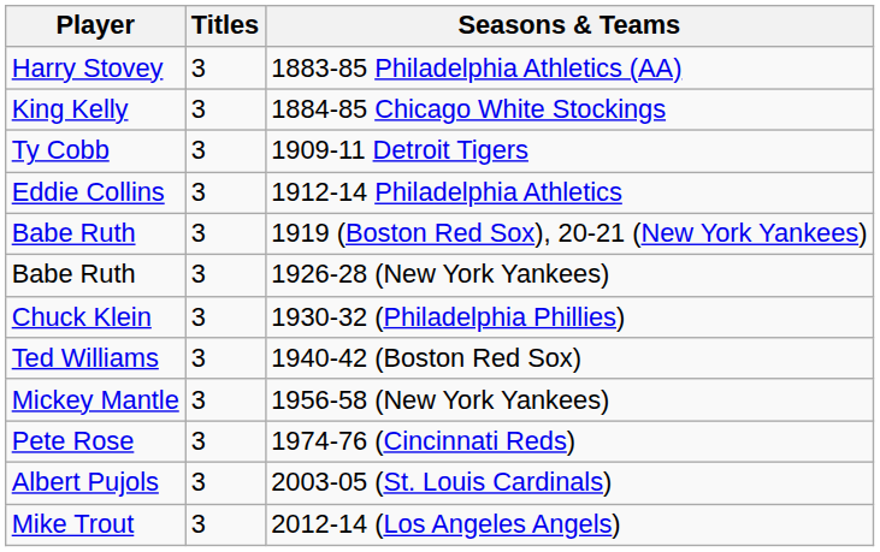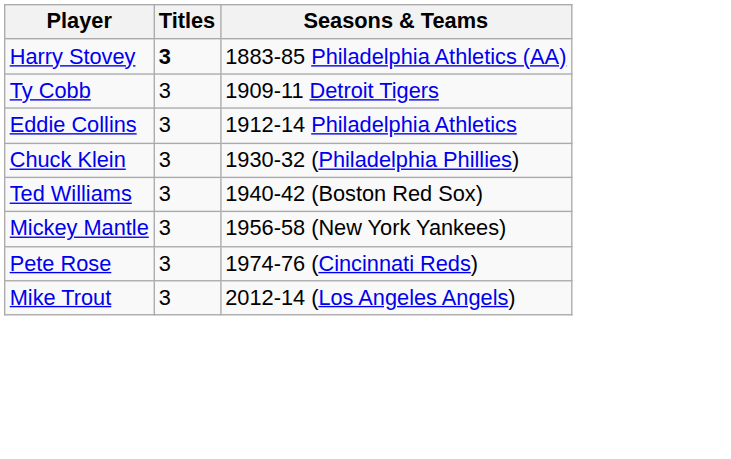 <table class="wikitable">
 <tr>
 <th>Player</th>
 <th>Titles</th>
 <th>Seasons & Teams</th>
 </tr>
 <tr>
 <td><a href='#'>Harry Stovey</a></td>
-<td>3</td>
+<td><strong>3</strong></td>
 <td>1883-85 <a href='#'>Philadelphia Athletics (AA)</a></td>
-</tr>
-<tr>
-<td><a href='#'>King Kelly</a></td>
-<td>3</td>
-<td>1884-85 <a href='#'>Chicago White Stockings</a></td>
 </tr>
 <tr>
 <td><a href='#'>Ty Cobb</a></td>
 <td>3</td>
 <td>1909-11 <a href='#'>Detroit Tigers</a></td>
 </tr>
 <tr>
 <td><a href='#'>Eddie Collins</a></td>
 <td>3</td>
 <td>1912-14 <a href='#'>Philadelphia Athletics</a></td>
-</tr>
-<tr>
-<td><a href='#'>Babe Ruth</a></td>
-<td>3</td>
-<td>1919 (<a href='#'>Boston Red Sox</a>), 20-21 (<a href='#'>New York Yankees</a>)</td>
-</tr>
-<tr>
-<td>Babe Ruth</td>
-<td>3</td>
-<td>1926-28 (New York Yankees)</td>
 </tr>
 <tr>
 <td><a href='#'>Chuck Klein</a></td>
 <td>3</td>
 <td>1930-32 (<a href='#'>Philadelphia Phillies</a>)</td>
 </tr>
 <tr>
 <td><a href='#'>Ted Williams</a></td>
 <td>3</td>
 <td>1940-42 (Boston Red Sox)</td>
 </tr>
 <tr>
 <td><a href='#'>Mickey Mantle</a></td>
 <td>3</td>
 <td>1956-58 (New York Yankees)</td>
 </tr>
 <tr>
 <td><a href='#'>Pete Rose</a></td>
 <td>3</td>
 <td>1974-76 (<a href='#'>Cincinnati Reds</a>)</td>
 </tr>
 <tr>
-<td><a href='#'>Albert Pujols</a></td>
-<td>3</td>
-<td>2003-05 (<a href='#'>St. Louis Cardinals</a>)</td>
-</tr>
-<tr>
 <td><a href='#'>Mike Trout</a></td>
 <td>3</td>
 <td>2012-14 (<a href='#'>Los Angeles Angels</a>)</td>
 </tr>
 </table>
